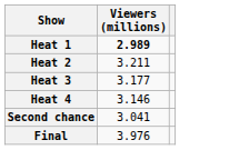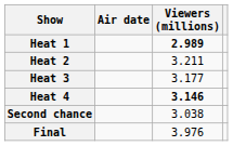 <table class="wikitable plainrowheaders sortable" style="text-align:center">
 <tr>
 <th scope="col" class="unsortable">Show</th>
+<th scope="col">Air date</th>
 <th scope="col">Viewers<br>(millions)</th>
 <th scope="col" class="unsortable"></th>
 </tr>
 <tr>
 <th scope="row">Heat 1</th>
+<td></td>
 <td><strong>2.989</strong></td>
 <td></td>
 </tr>
 <tr>
 <th scope="row">Heat 2</th>
+<td></td>
 <td>3.211</td>
 <td></td>
 </tr>
 <tr>
 <th scope="row">Heat 3</th>
+<td></td>
 <td>3.177</td>
 <td></td>
 </tr>
 <tr>
 <th scope="row">Heat 4</th>
-<td>3.146</td>
+<td></td>
+<td><strong>3.146</strong></td>
 <td></td>
 </tr>
 <tr>
 <th scope="row">Second chance</th>
-<td>3.041</td>
+<td></td>
+<td>3.038</td>
 <td></td>
 </tr>
 <tr>
 <th scope="row">Final</th>
+<td></td>
 <td>3.976</td>
 <td></td>
 </tr>
 </table>
